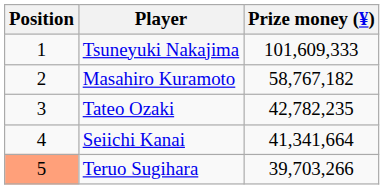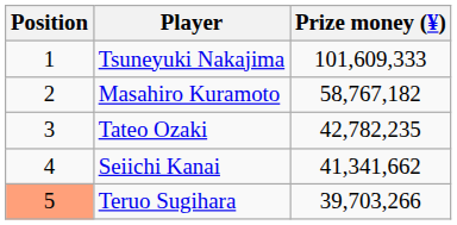 <table class="wikitable">
 <tr>
 <th>Position</th>
 <th>Player</th>
 <th>Prize money (<a href='#'>¥</a>)</th>
 </tr>
 <tr>
 <td align=center>1</td>
 <td> <a href='#'>Tsuneyuki Nakajima</a></td>
 <td align=center>101,609,333</td>
 </tr>
 <tr>
 <td align=center>2</td>
 <td> <a href='#'>Masahiro Kuramoto</a></td>
 <td align=center>58,767,182</td>
 </tr>
 <tr>
 <td align=center>3</td>
 <td> <a href='#'>Tateo Ozaki</a></td>
 <td align=center>42,782,235</td>
 </tr>
 <tr>
 <td align=center>4</td>
 <td> <a href='#'>Seiichi Kanai</a></td>
-<td align=center>41,341,664</td>
+<td align=center>41,341,662</td>
 </tr>
 <tr>
 <td align=center style="background: lightsalmon;">5</td>
 <td> <a href='#'>Teruo Sugihara</a></td>
 <td align=center>39,703,266</td>
 </tr>
 </table>
